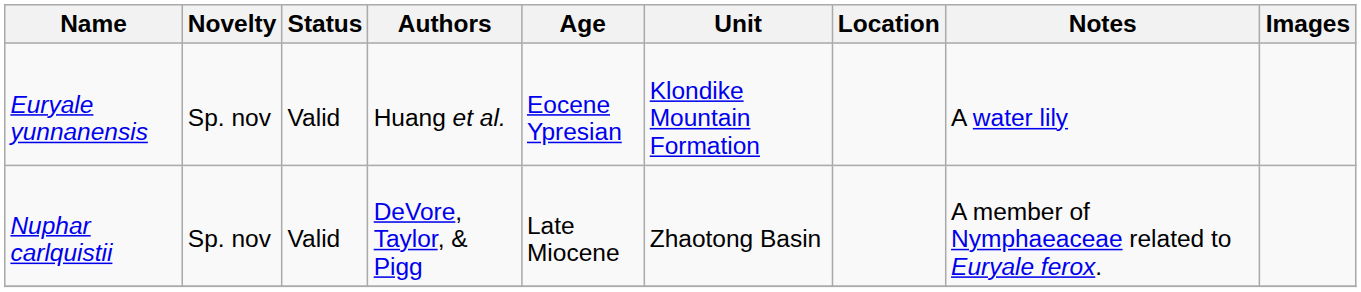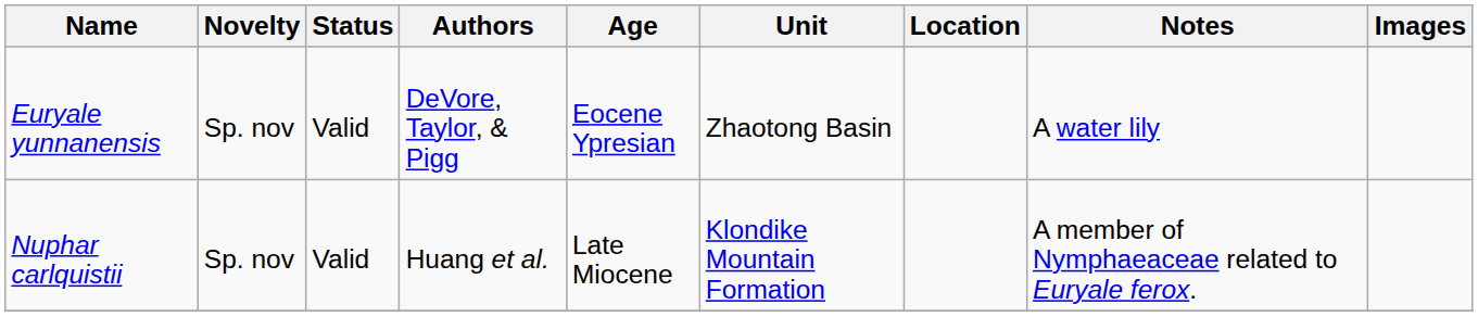 <table class="wikitable sortable" align="center" width="100%">
 <tr>
 <th>Name</th>
 <th>Novelty</th>
 <th>Status</th>
 <th>Authors</th>
 <th>Age</th>
 <th>Unit</th>
 <th>Location</th>
 <th>Notes</th>
 <th>Images</th>
 </tr>
 <tr>
 <td><br><em><a href='#'>Euryale yunnanensis</a></em></td>
 <td><br>Sp. nov</td>
 <td><br>Valid</td>
-<td><br>Huang <em>et al.</em></td>
+<td><br><a href='#'>DeVore</a>, <a href='#'>Taylor</a>, & <a href='#'>Pigg</a></td>
 <td><br><a href='#'>Eocene</a><br><a href='#'>Ypresian</a></td>
-<td><br><a href='#'>Klondike Mountain Formation</a></td>
+<td><br>Zhaotong Basin</td>
 <td><br></td>
 <td><br>A <a href='#'>water lily</a></td>
 <td></td>
 </tr>
 <tr>
 <td><br><em><a href='#'>Nuphar carlquistii</a></em></td>
 <td><br>Sp. nov</td>
 <td><br>Valid</td>
-<td><br><a href='#'>DeVore</a>, <a href='#'>Taylor</a>, & <a href='#'>Pigg</a></td>
+<td><br>Huang <em>et al.</em></td>
 <td><br>Late Miocene</td>
-<td><br>Zhaotong Basin</td>
+<td><br><a href='#'>Klondike Mountain Formation</a></td>
 <td><br><br></td>
 <td><br>A member of <a href='#'>Nymphaeaceae</a> related to <em><a href='#'>Euryale ferox</a></em>.</td>
 <td><br></td>
 </tr>
 <tr>
 </tr>
 </table>
